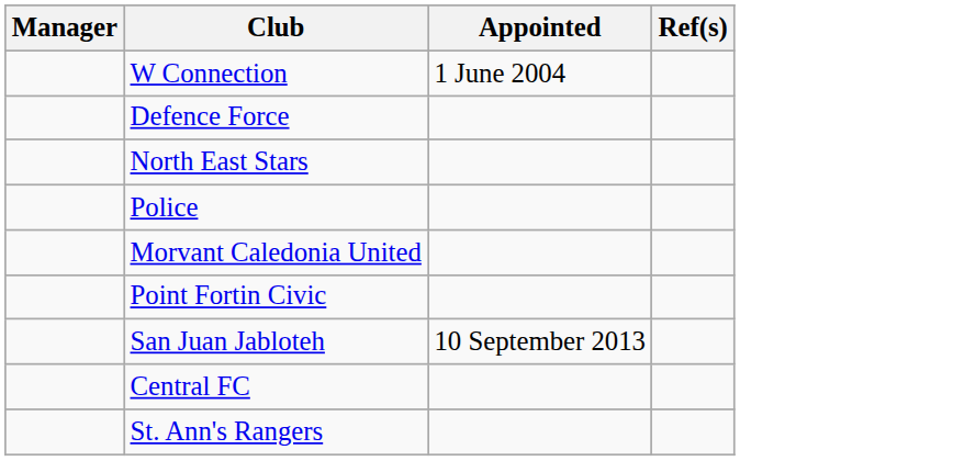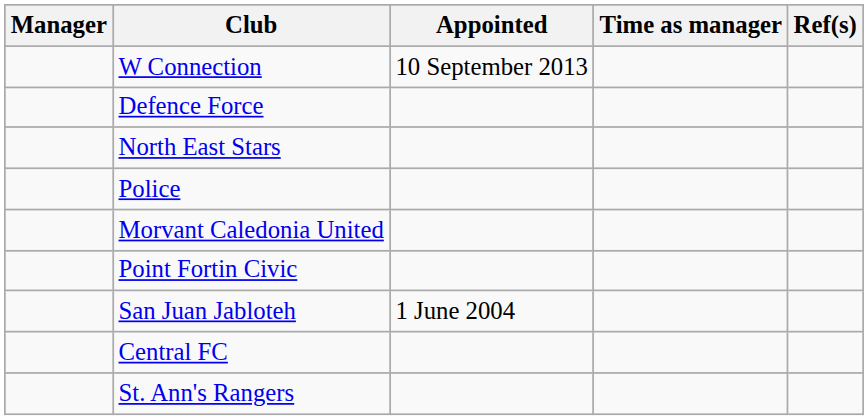 <table class="wikitable sortable" style="font-size:90%;">
 <tr>
 <th>Manager</th>
 <th>Club</th>
 <th>Appointed</th>
+<th>Time as manager</th>
 <th class="unsortable">Ref(s)</th>
 </tr>
 <tr>
 <td> </td>
 <td><a href='#'>W Connection</a></td>
-<td>1 June 2004</td>
+<td>10 September 2013</td>
+<td></td>
 <td></td>
 </tr>
 <tr>
 <td> </td>
 <td><a href='#'>Defence Force</a></td>
+<td></td>
 <td></td>
 <td></td>
 </tr>
 <tr>
 <td> </td>
 <td><a href='#'>North East Stars</a></td>
 <td></td>
 <td></td>
+<td></td>
 </tr>
 <tr>
 <td> </td>
 <td><a href='#'>Police</a></td>
+<td></td>
 <td></td>
 <td></td>
 </tr>
 <tr>
 <td> </td>
 <td><a href='#'>Morvant Caledonia United</a></td>
 <td></td>
 <td></td>
+<td></td>
 </tr>
 <tr>
 <td> </td>
 <td><a href='#'>Point Fortin Civic</a></td>
 <td></td>
 <td></td>
+<td></td>
 </tr>
 <tr>
 <td> </td>
 <td><a href='#'>San Juan Jabloteh</a></td>
-<td>10 September 2013</td>
+<td>1 June 2004</td>
+<td></td>
 <td></td>
 </tr>
 <tr>
 <td> </td>
 <td><a href='#'>Central FC</a></td>
+<td></td>
 <td></td>
 <td></td>
 </tr>
 <tr>
 <td> </td>
 <td><a href='#'>St. Ann's Rangers</a></td>
 <td></td>
 <td></td>
+<td></td>
 </tr>
 </table>
